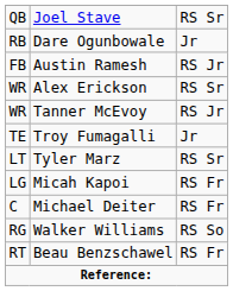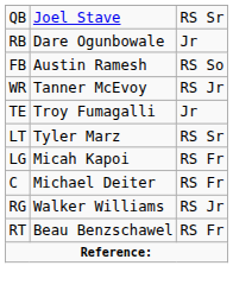 <table class="wikitable">
 <tr>
 </tr>
 <tr>
 <td>QB</td>
 <td><a href='#'>Joel Stave</a></td>
 <td>RS Sr</td>
 </tr>
 <tr>
 <td>RB</td>
 <td>Dare Ogunbowale</td>
 <td>Jr</td>
 </tr>
 <tr>
 <td>FB</td>
 <td>Austin Ramesh</td>
-<td>RS Jr</td>
-</tr>
-<tr>
-<td>WR</td>
-<td>Alex Erickson</td>
-<td>RS Sr</td>
+<td>RS So</td>
 </tr>
 <tr>
 <td>WR</td>
 <td>Tanner McEvoy</td>
 <td>RS Jr</td>
 </tr>
 <tr>
 <td>TE</td>
 <td>Troy Fumagalli</td>
 <td>Jr</td>
 </tr>
 <tr>
 <td>LT</td>
 <td>Tyler Marz</td>
 <td>RS Sr</td>
 </tr>
 <tr>
 <td>LG</td>
 <td>Micah Kapoi</td>
 <td>RS Fr</td>
 </tr>
 <tr>
 <td>C</td>
 <td>Michael Deiter</td>
 <td>RS Fr</td>
 </tr>
 <tr>
 <td>RG</td>
 <td>Walker Williams</td>
-<td>RS So</td>
+<td>RS Jr</td>
 </tr>
 <tr>
 <td>RT</td>
 <td>Beau Benzschawel</td>
 <td>RS Fr</td>
 </tr>
 <tr>
 <td colspan="3"  style="font-size:8pt; text-align:center;"><strong>Reference:</strong></td>
 </tr>
 </table>
